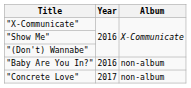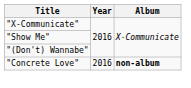 <table class="wikitable">
 <tr>
 <th>Title</th>
 <th>Year</th>
 <th>Album</th>
 </tr>
 <tr>
 <td align="left">"X-Communicate"</td>
 <td align="center" rowspan="3">2016</td>
 <td align="left" rowspan="3"><em>X-Communicate</em></td>
 </tr>
 <tr>
 <td align="left">"Show Me"</td>
 </tr>
 <tr>
 <td align="left">"(Don't) Wannabe"</td>
 </tr>
 <tr>
-<td>"Baby Are You In?"</td>
+<td>"Concrete Love"</td>
 <td>2016</td>
-<td>non-album</td>
-</tr>
-<tr>
-<td>"Concrete Love"</td>
-<td>2017</td>
-<td>non-album</td>
+<td><strong>non-album</strong></td>
 </tr>
 </table>
